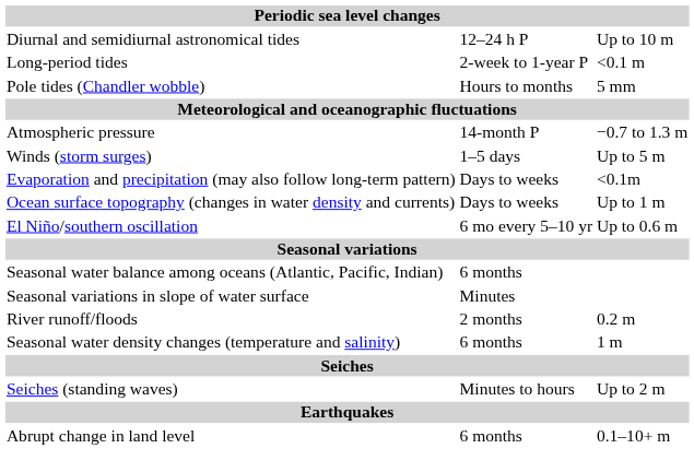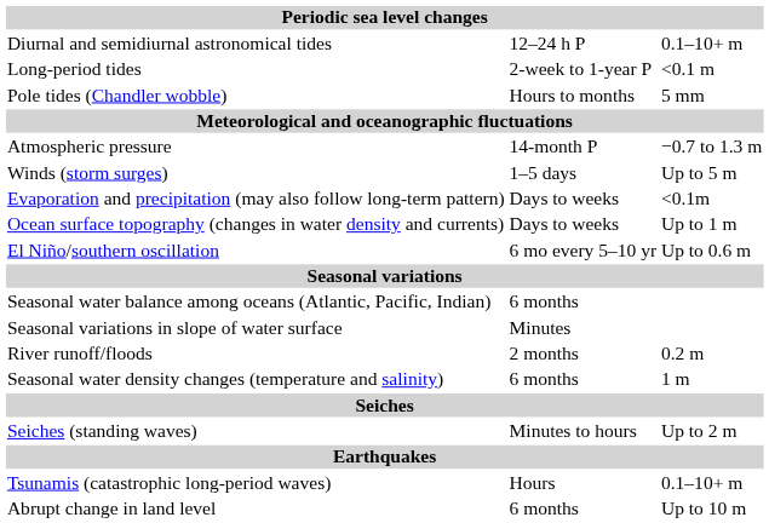 <table>
 <tr>
 <th colspan="3" style="background:lightgrey;">Periodic sea level changes</th>
 </tr>
 <tr>
 <td>Diurnal and semidiurnal astronomical tides</td>
 <td>12–24 h P</td>
-<td>Up to 10 m</td>
+<td>0.1–10+ m</td>
 </tr>
 <tr>
 <td>Long-period tides</td>
 <td>2-week to 1-year P</td>
 <td><0.1 m</td>
 </tr>
 <tr>
 <td>Pole tides (<a href='#'>Chandler wobble</a>)</td>
 <td>Hours to months</td>
 <td>5 mm</td>
 </tr>
 <tr>
 <th colspan="3" style="background:lightgrey;">Meteorological and oceanographic fluctuations</th>
 </tr>
 <tr>
 <td>Atmospheric pressure</td>
 <td>14-month P</td>
 <td>−0.7 to 1.3 m</td>
 </tr>
 <tr>
 <td>Winds (<a href='#'>storm surges</a>)</td>
 <td>1–5 days</td>
 <td>Up to 5 m</td>
 </tr>
 <tr>
 <td><a href='#'>Evaporation</a> and <a href='#'>precipitation</a> (may also follow long-term pattern)</td>
 <td>Days to weeks</td>
 <td><0.1m</td>
 </tr>
 <tr>
 <td><a href='#'>Ocean surface topography</a> (changes in water <a href='#'>density</a> and currents)</td>
 <td>Days to weeks</td>
 <td>Up to 1 m</td>
 </tr>
 <tr>
 <td><a href='#'>El Niño</a>/<a href='#'>southern oscillation</a></td>
 <td>6 mo every 5–10 yr</td>
 <td>Up to 0.6 m</td>
 </tr>
 <tr>
 <th colspan="3" style="background:lightgrey;">Seasonal variations</th>
 </tr>
 <tr>
 <td>Seasonal water balance among oceans (Atlantic, Pacific, Indian)</td>
 <td>6 months</td>
 <td> </td>
 </tr>
 <tr>
 <td>Seasonal variations in slope of water surface</td>
 <td>Minutes</td>
 <td> </td>
 </tr>
 <tr>
 <td>River runoff/floods</td>
 <td>2 months</td>
 <td>0.2 m</td>
 </tr>
 <tr>
 <td>Seasonal water density changes (temperature and <a href='#'>salinity</a>)</td>
 <td>6 months</td>
 <td>1 m</td>
 </tr>
 <tr>
 <th colspan="3" style="background:lightgrey;">Seiches</th>
 </tr>
 <tr>
 <td><a href='#'>Seiches</a> (standing waves)</td>
 <td>Minutes to hours</td>
 <td>Up to 2 m</td>
 </tr>
 <tr>
 <th colspan="3" style="background:lightgrey;">Earthquakes</th>
 </tr>
 <tr>
+<td><a href='#'>Tsunamis</a> (catastrophic long-period waves)</td>
+<td>Hours</td>
+<td>0.1–10+ m</td>
+</tr>
+<tr>
 <td>Abrupt change in land level</td>
 <td>6 months</td>
-<td>0.1–10+ m</td>
+<td>Up to 10 m</td>
 </tr>
 </table>
